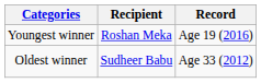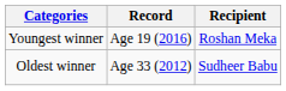 <table class="wikitable" style="text-align: center">
 <tr>
 <th><strong><a href='#'>Categories</a></strong></th>
+<th>Record</th>
 <th>Recipient</th>
-<th>Record</th>
 </tr>
 <tr>
 <td>Youngest winner</td>
+<td>Age 19 (<a href='#'>2016</a>)</td>
 <td><a href='#'>Roshan Meka</a></td>
-<td>Age 19 (<a href='#'>2016</a>)</td>
 </tr>
 <tr style="height:2.5em;">
 <td>Oldest winner</td>
+<td>Age 33 (<a href='#'>2012</a>)</td>
 <td><a href='#'>Sudheer Babu</a></td>
-<td>Age 33 (<a href='#'>2012</a>)</td>
 </tr>
 </table>
